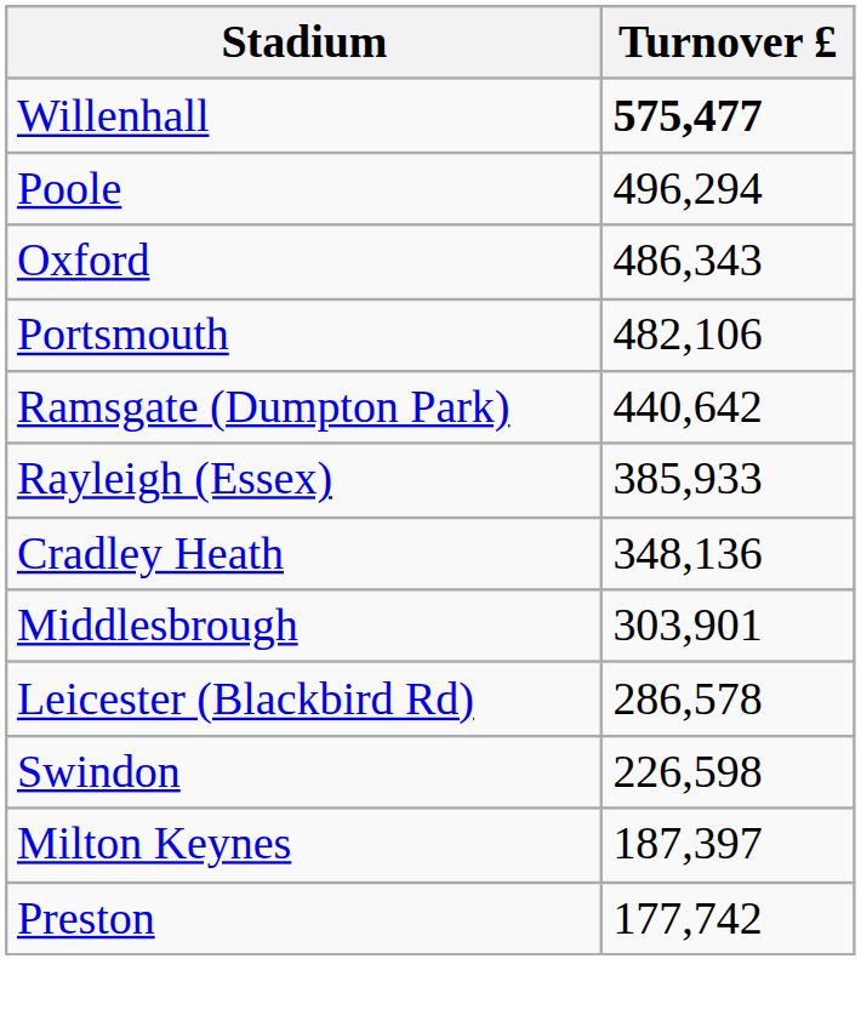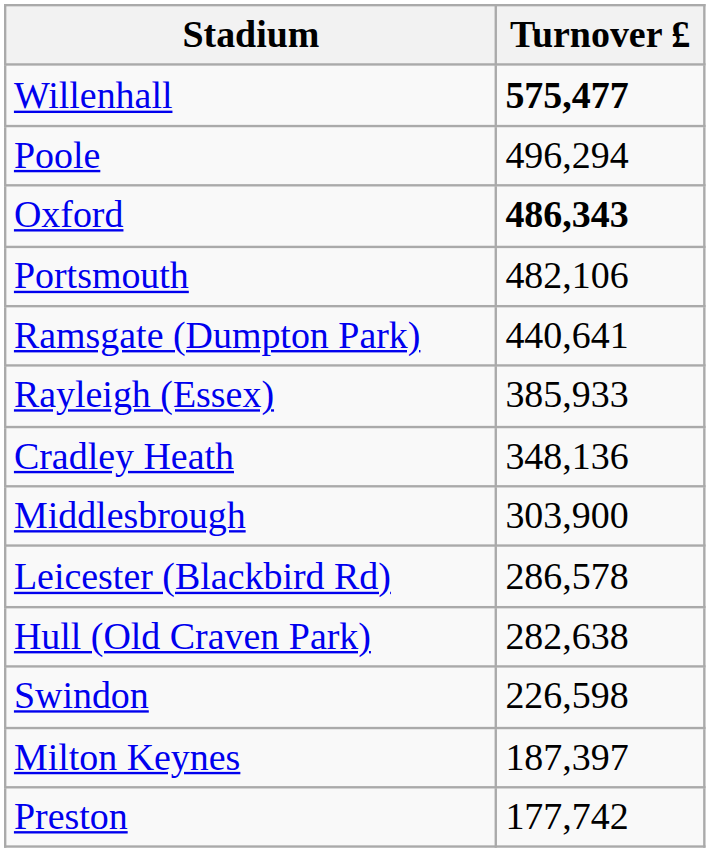 <table class="wikitable">
 <tr>
 <th width=200>Stadium</th>
 <th width=80>Turnover £</th>
 </tr>
 <tr>
 <td><a href='#'>Willenhall</a></td>
 <td><strong>575,477</strong></td>
 </tr>
 <tr>
 <td><a href='#'>Poole</a></td>
 <td>496,294</td>
 </tr>
 <tr>
 <td><a href='#'>Oxford</a></td>
-<td>486,343</td>
+<td><strong>486,343</strong></td>
 </tr>
 <tr>
 <td><a href='#'>Portsmouth</a></td>
 <td>482,106</td>
 </tr>
 <tr>
 <td><a href='#'>Ramsgate (Dumpton Park)</a></td>
-<td>440,642</td>
+<td>440,641</td>
 </tr>
 <tr>
 <td><a href='#'>Rayleigh (Essex)</a></td>
 <td>385,933</td>
 </tr>
 <tr>
 <td><a href='#'>Cradley Heath</a></td>
 <td>348,136</td>
 </tr>
 <tr>
 <td><a href='#'>Middlesbrough</a></td>
-<td>303,901</td>
+<td>303,900</td>
 </tr>
 <tr>
 <td><a href='#'>Leicester (Blackbird Rd)</a></td>
 <td>286,578</td>
+</tr>
+<tr>
+<td><a href='#'>Hull (Old Craven Park)</a></td>
+<td>282,638</td>
 </tr>
 <tr>
 <td><a href='#'>Swindon</a></td>
 <td>226,598</td>
 </tr>
 <tr>
 <td><a href='#'>Milton Keynes</a></td>
 <td>187,397</td>
 </tr>
 <tr>
 <td><a href='#'>Preston</a></td>
 <td>177,742</td>
 </tr>
 </table>
